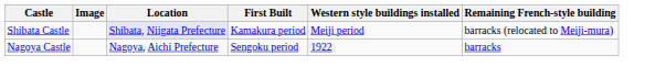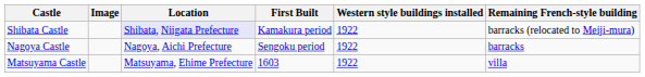 <table class="wikitable sortable">
 <tr>
 <th>Castle</th>
 <th>Image</th>
 <th>Location</th>
 <th data-sort-type=number>First Built</th>
 <th>Western style buildings installed</th>
 <th>Remaining French-style building</th>
 </tr>
 <tr>
 <td><a href='#'>Shibata Castle</a></td>
 <td></td>
 <td style="background: lavender;"><a href='#'>Shibata</a>, <a href='#'>Niigata Prefecture</a></td>
 <td><a href='#'>Kamakura period</a></td>
-<td><a href='#'>Meiji period</a></td>
+<td><a href='#'>1922</a></td>
 <td>barracks (relocated to <a href='#'>Meiji-mura</a>)</td>
 </tr>
 <tr>
 <td><a href='#'>Nagoya Castle</a></td>
 <td></td>
 <td><a href='#'>Nagoya</a>, <a href='#'>Aichi Prefecture</a></td>
 <td><a href='#'>Sengoku period</a></td>
 <td><a href='#'>1922</a></td>
 <td><a href='#'>barracks</a></td>
 </tr>
+<tr>
+<td><a href='#'>Matsuyama Castle</a></td>
+<td></td>
+<td><a href='#'>Matsuyama</a>, <a href='#'>Ehime Prefecture</a></td>
+<td><a href='#'>1603</a></td>
+<td><a href='#'>1922</a></td>
+<td><a href='#'>villa</a></td>
+</tr>
 </table>
